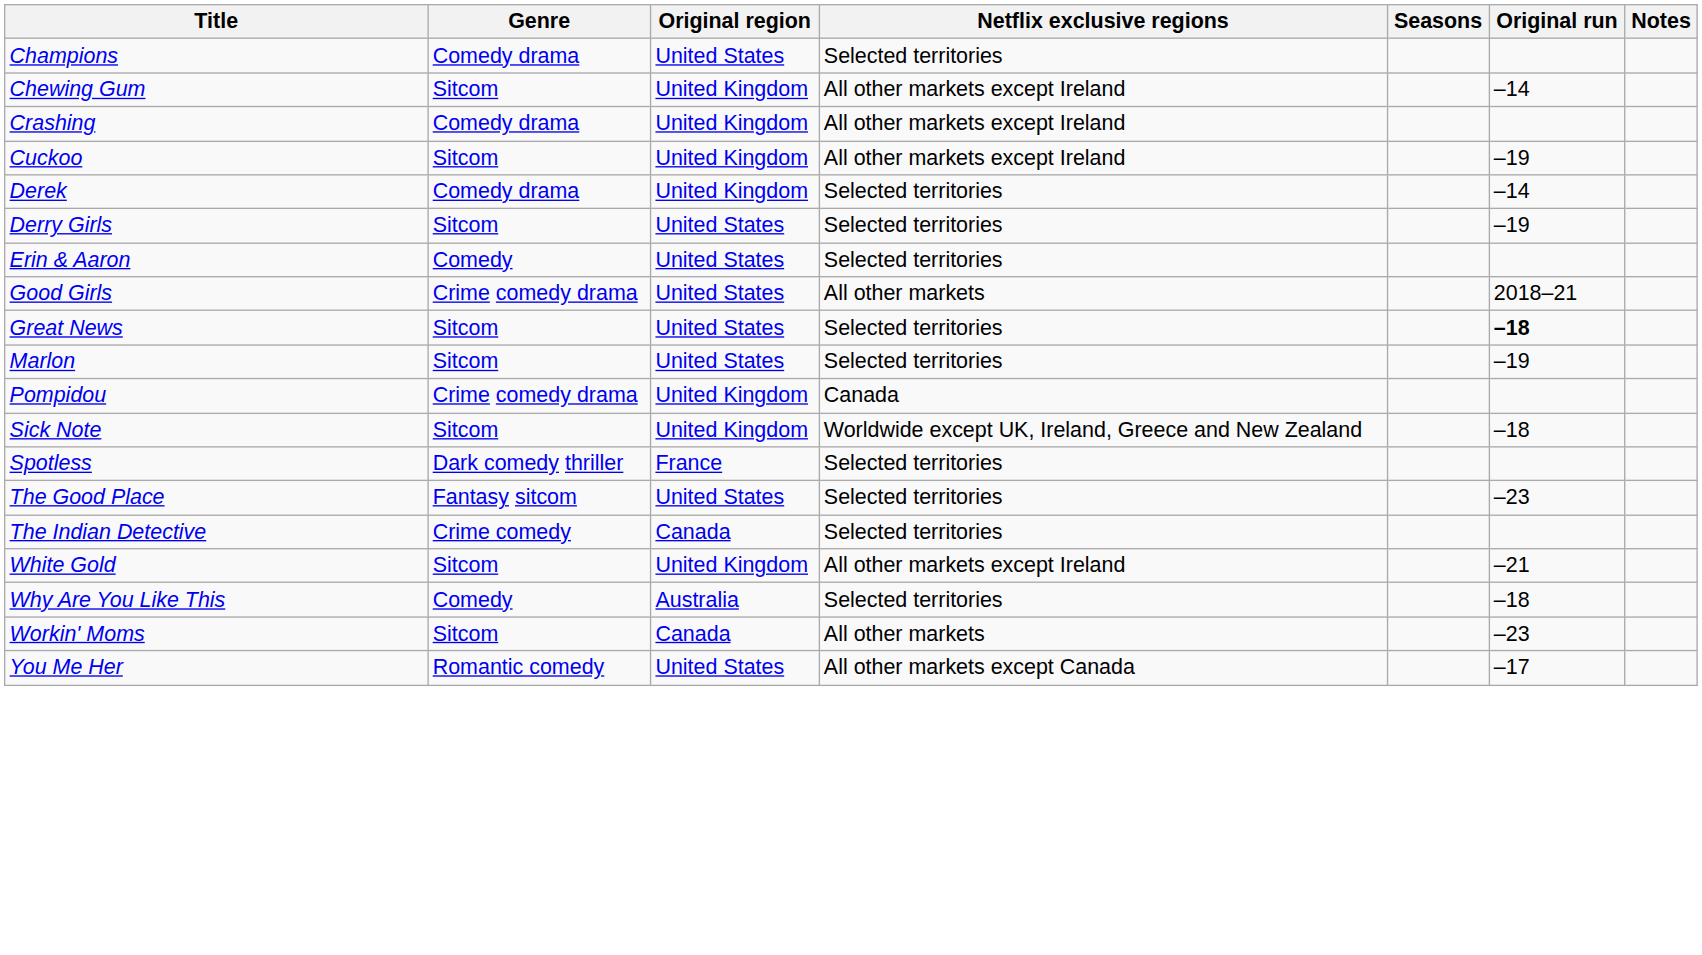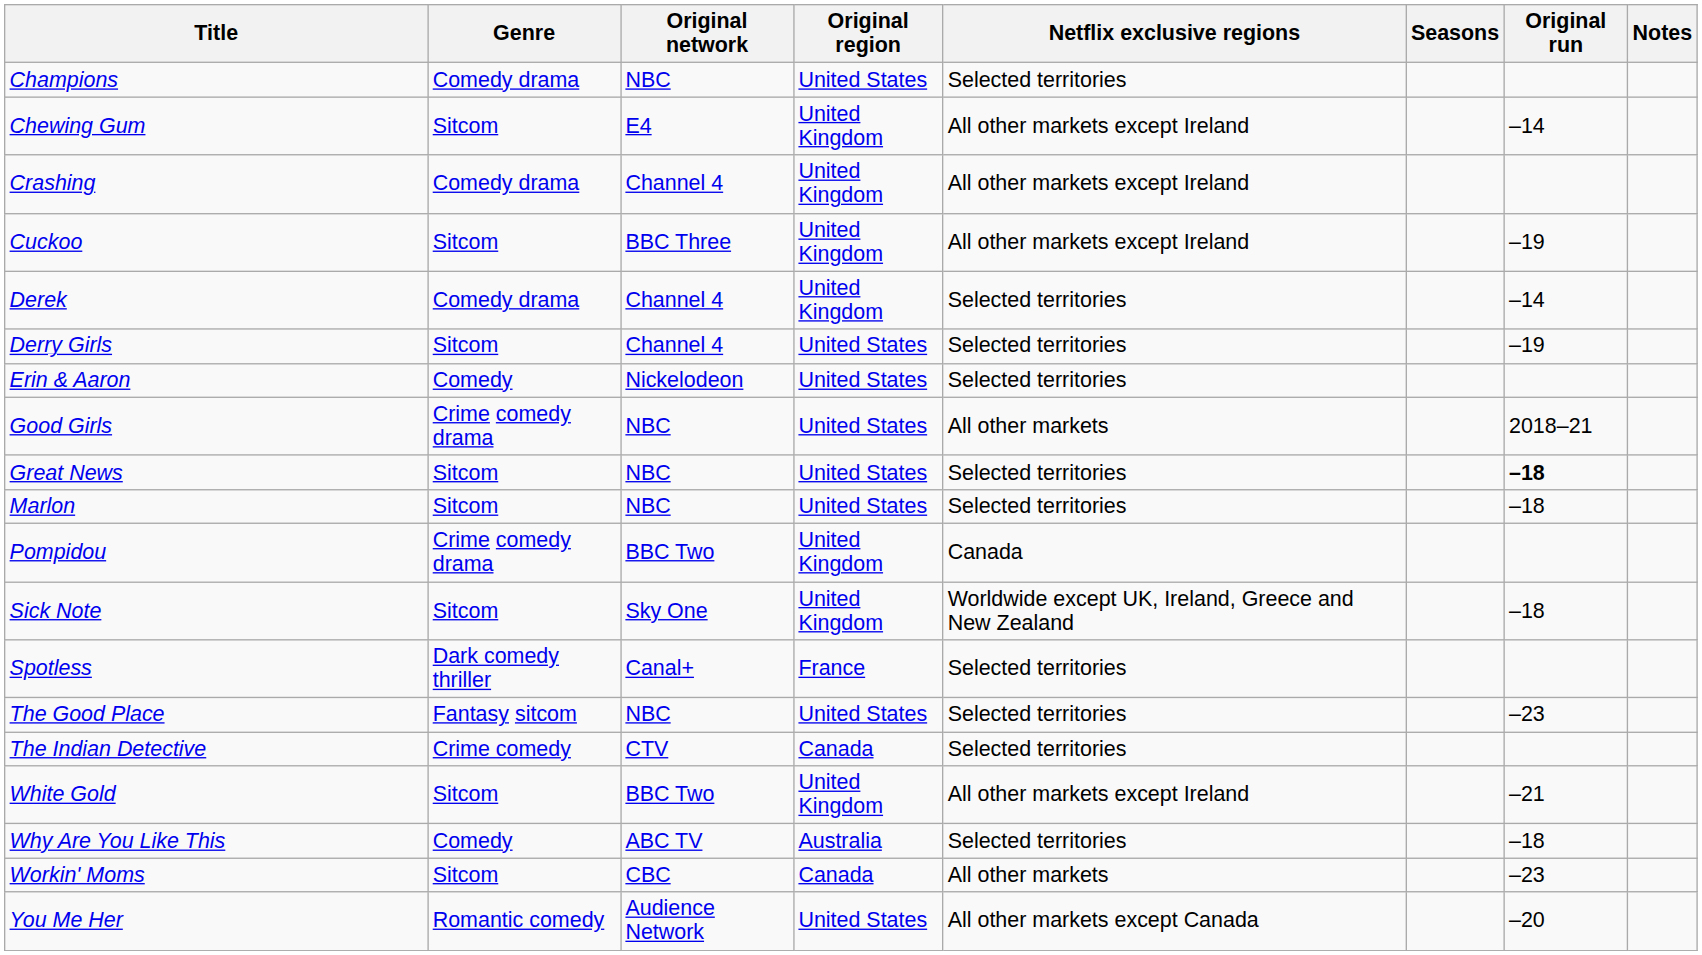 <table class="wikitable sortable" style="width:100%;">
 <tr>
 <th scope="col" style="width:25%;">Title</th>
 <th>Genre</th>
+<th>Original network</th>
 <th>Original region</th>
 <th>Netflix exclusive regions</th>
 <th>Seasons</th>
 <th>Original run</th>
 <th>Notes</th>
 </tr>
 <tr>
 <td><em><a href='#'>Champions</a></em></td>
 <td><a href='#'>Comedy drama</a></td>
+<td><a href='#'>NBC</a></td>
 <td><a href='#'>United States</a></td>
 <td>Selected territories</td>
 <td></td>
 <td></td>
 <td></td>
 </tr>
 <tr>
 <td><em><a href='#'>Chewing Gum</a></em></td>
 <td><a href='#'>Sitcom</a></td>
+<td><a href='#'>E4</a></td>
 <td><a href='#'>United Kingdom</a></td>
 <td>All other markets except Ireland</td>
 <td></td>
 <td>–14</td>
 <td></td>
 </tr>
 <tr>
 <td><em><a href='#'>Crashing</a></em></td>
 <td><a href='#'>Comedy drama</a></td>
+<td><a href='#'>Channel 4</a></td>
 <td><a href='#'>United Kingdom</a></td>
 <td>All other markets except Ireland</td>
 <td></td>
 <td></td>
 <td></td>
 </tr>
 <tr>
 <td><em><a href='#'>Cuckoo</a></em></td>
 <td><a href='#'>Sitcom</a></td>
+<td><a href='#'>BBC Three</a></td>
 <td><a href='#'>United Kingdom</a></td>
 <td>All other markets except Ireland</td>
 <td></td>
 <td>–19</td>
 <td></td>
 </tr>
 <tr>
 <td><em><a href='#'>Derek</a></em></td>
 <td><a href='#'>Comedy drama</a></td>
+<td><a href='#'>Channel 4</a></td>
 <td><a href='#'>United Kingdom</a></td>
 <td>Selected territories</td>
 <td></td>
 <td>–14</td>
 <td></td>
 </tr>
 <tr>
 <td><em><a href='#'>Derry Girls</a></em></td>
 <td><a href='#'>Sitcom</a></td>
+<td><a href='#'>Channel 4</a></td>
 <td><a href='#'>United States</a></td>
 <td>Selected territories</td>
 <td></td>
 <td>–19</td>
 <td></td>
 </tr>
 <tr>
 <td><em><a href='#'>Erin & Aaron</a></em></td>
 <td><a href='#'>Comedy</a></td>
+<td><a href='#'>Nickelodeon</a></td>
 <td><a href='#'>United States</a></td>
 <td>Selected territories</td>
 <td></td>
 <td></td>
 <td></td>
 </tr>
 <tr>
 <td><em><a href='#'>Good Girls</a></em></td>
 <td><a href='#'>Crime</a> <a href='#'>comedy drama</a></td>
+<td><a href='#'>NBC</a></td>
 <td><a href='#'>United States</a></td>
 <td>All other markets</td>
 <td></td>
 <td>2018–21</td>
 <td></td>
 </tr>
 <tr>
 <td><em><a href='#'>Great News</a></em></td>
 <td><a href='#'>Sitcom</a></td>
+<td><a href='#'>NBC</a></td>
 <td><a href='#'>United States</a></td>
 <td>Selected territories</td>
 <td></td>
 <td><strong>–18</strong></td>
 <td></td>
 </tr>
 <tr>
 <td><em><a href='#'>Marlon</a></em></td>
 <td><a href='#'>Sitcom</a></td>
+<td><a href='#'>NBC</a></td>
 <td><a href='#'>United States</a></td>
 <td>Selected territories</td>
 <td></td>
-<td>–19</td>
+<td>–18</td>
 <td></td>
 </tr>
 <tr>
 <td><em><a href='#'>Pompidou</a></em></td>
 <td><a href='#'>Crime</a> <a href='#'>comedy drama</a></td>
+<td><a href='#'>BBC Two</a></td>
 <td><a href='#'>United Kingdom</a></td>
 <td>Canada</td>
 <td></td>
 <td></td>
 <td></td>
 </tr>
 <tr>
 <td><em><a href='#'>Sick Note</a></em></td>
 <td><a href='#'>Sitcom</a></td>
+<td><a href='#'>Sky One</a></td>
 <td><a href='#'>United Kingdom</a></td>
 <td>Worldwide except UK, Ireland, Greece and New Zealand</td>
 <td></td>
 <td>–18</td>
 <td></td>
 </tr>
 <tr>
 <td><em><a href='#'>Spotless</a></em></td>
 <td><a href='#'>Dark comedy</a> <a href='#'>thriller</a></td>
+<td><a href='#'>Canal+</a></td>
 <td><a href='#'>France</a></td>
 <td>Selected territories</td>
 <td></td>
 <td></td>
 <td></td>
 </tr>
 <tr>
 <td><em><a href='#'>The Good Place</a></em></td>
 <td><a href='#'>Fantasy</a> <a href='#'>sitcom</a></td>
+<td><a href='#'>NBC</a></td>
 <td><a href='#'>United States</a></td>
 <td>Selected territories</td>
 <td></td>
 <td>–23</td>
 <td></td>
 </tr>
 <tr>
 <td><em><a href='#'>The Indian Detective</a></em></td>
 <td><a href='#'>Crime comedy</a></td>
+<td><a href='#'>CTV</a></td>
 <td><a href='#'>Canada</a></td>
 <td>Selected territories</td>
 <td></td>
 <td></td>
 <td></td>
 </tr>
 <tr>
 <td><em><a href='#'>White Gold</a></em></td>
 <td><a href='#'>Sitcom</a></td>
+<td><a href='#'>BBC Two</a></td>
 <td><a href='#'>United Kingdom</a></td>
 <td>All other markets except Ireland</td>
 <td></td>
 <td>–21</td>
 <td></td>
 </tr>
 <tr>
 <td><em><a href='#'>Why Are You Like This</a></em></td>
 <td><a href='#'>Comedy</a></td>
+<td><a href='#'>ABC TV</a></td>
 <td><a href='#'>Australia</a></td>
 <td>Selected territories</td>
 <td></td>
 <td>–18</td>
 <td></td>
 </tr>
 <tr>
 <td><em><a href='#'>Workin' Moms</a></em></td>
 <td><a href='#'>Sitcom</a></td>
+<td><a href='#'>CBC</a></td>
 <td><a href='#'>Canada</a></td>
 <td>All other markets</td>
 <td></td>
 <td>–23</td>
 <td></td>
 </tr>
 <tr>
 <td><em><a href='#'>You Me Her</a></em></td>
 <td><a href='#'>Romantic comedy</a></td>
+<td><a href='#'>Audience Network</a></td>
 <td><a href='#'>United States</a></td>
 <td>All other markets except Canada</td>
 <td></td>
-<td>–17</td>
+<td>–20</td>
 <td></td>
 </tr>
 </table>
